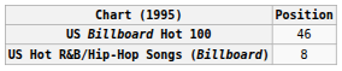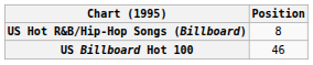 <table class="wikitable sortable plainrowheaders" style="text-align:center">
 <tr>
 <th scope="col">Chart (1995)</th>
 <th scope="col">Position</th>
 </tr>
 <tr>
+<th scope="row">US Hot R&B/Hip-Hop Songs (<em>Billboard</em>)</th>
+<td>8</td>
+</tr>
+<tr>
 <th scope="row">US <em>Billboard</em> Hot 100</th>
 <td>46</td>
 </tr>
-<tr>
-<th scope="row">US Hot R&B/Hip-Hop Songs (<em>Billboard</em>)</th>
-<td>8</td>
-</tr>
 </table>
